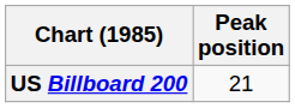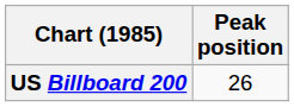 <table class="wikitable plainrowheaders sortable" style="text-align:center;">
 <tr>
 <th scope="col">Chart (1985)</th>
 <th scope="col">Peak<br>position</th>
 </tr>
 <tr>
 <th scope="row">US <em><a href='#'>Billboard 200</a></em></th>
-<td>21</td>
+<td>26</td>
 </tr>
 </table>
